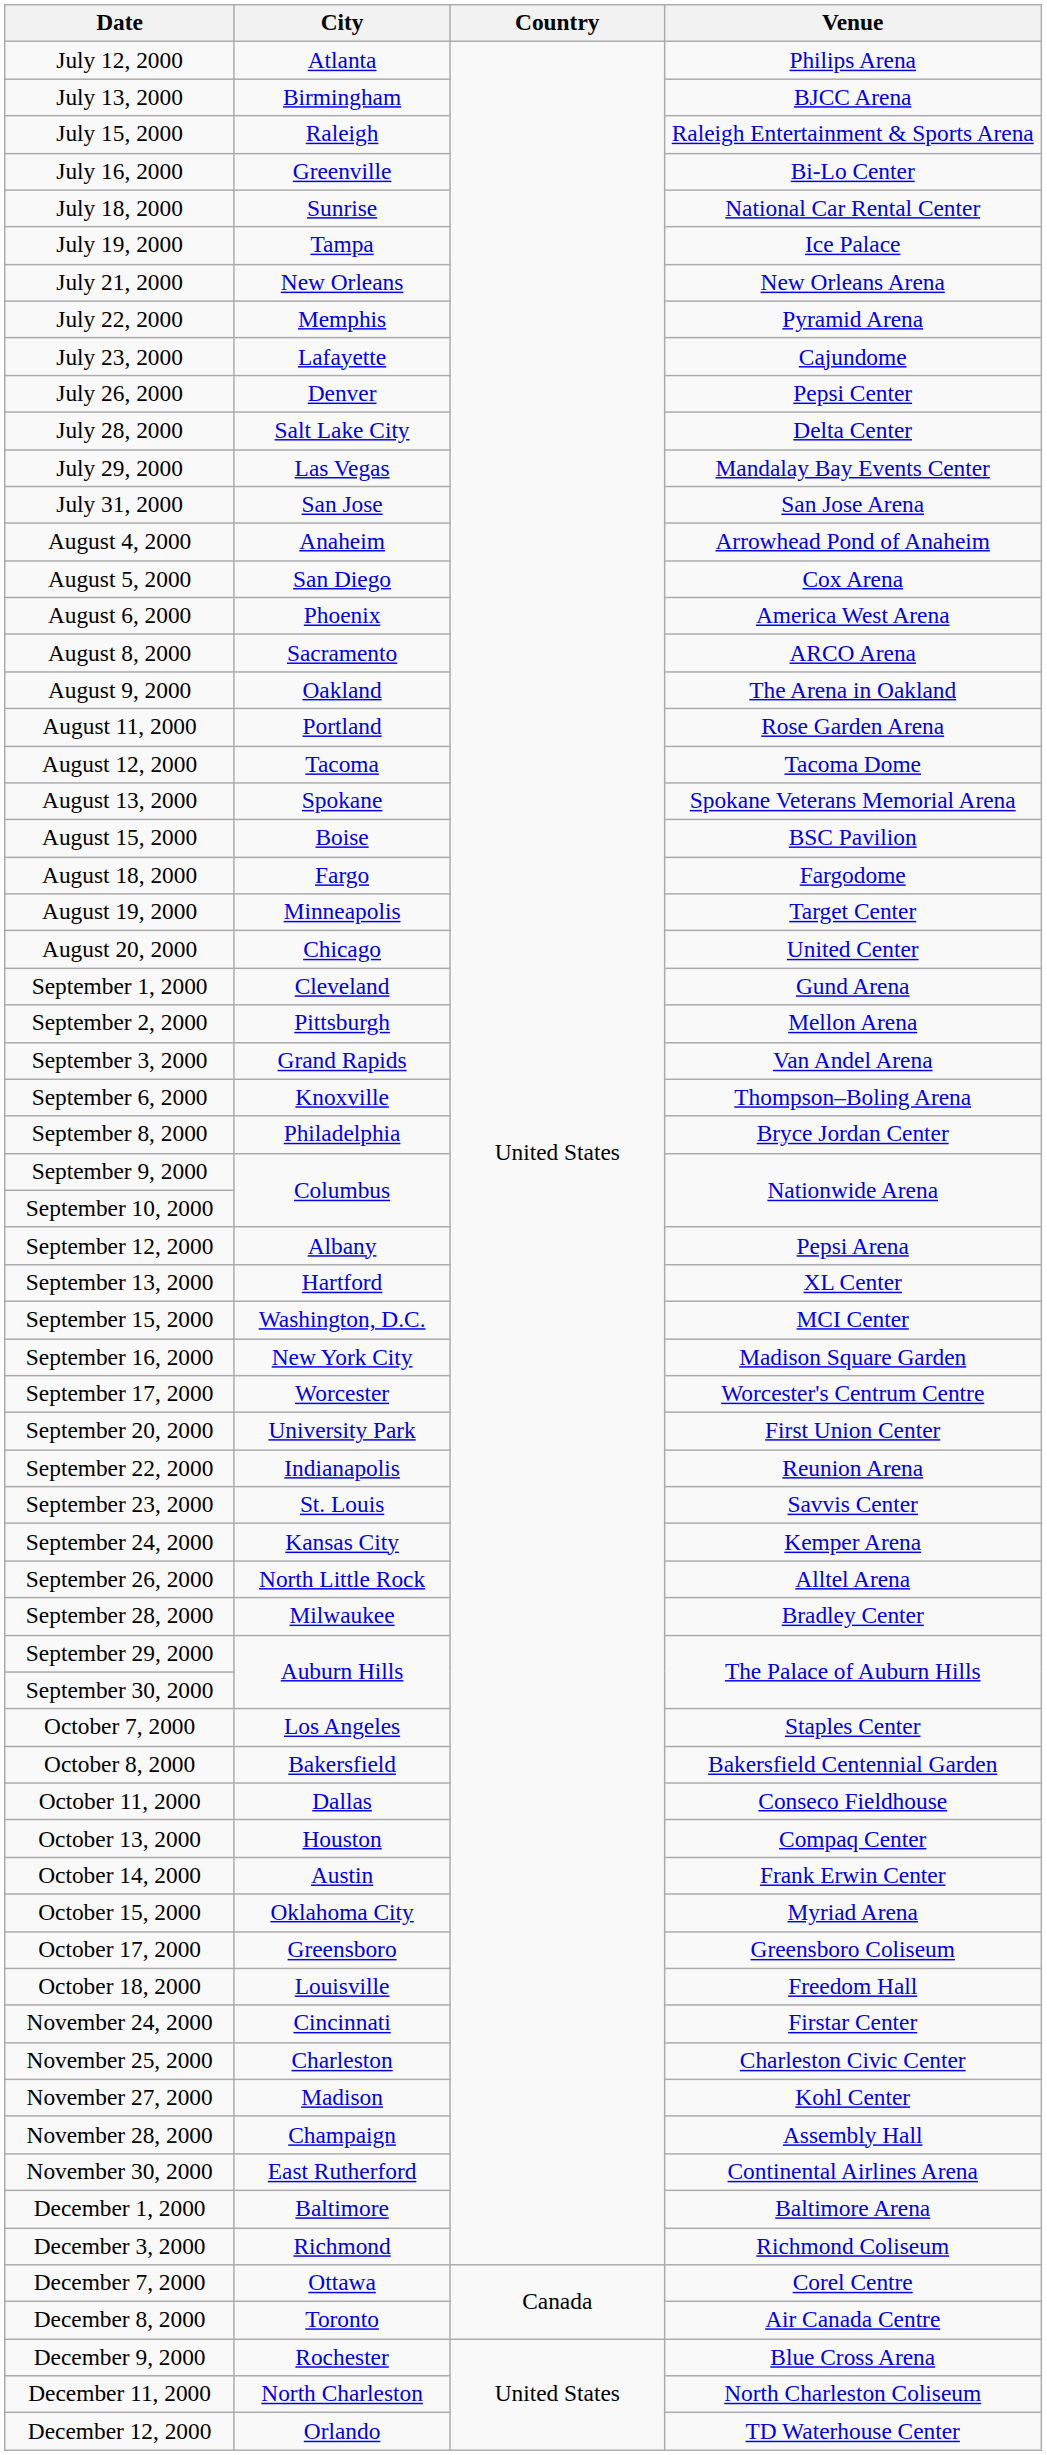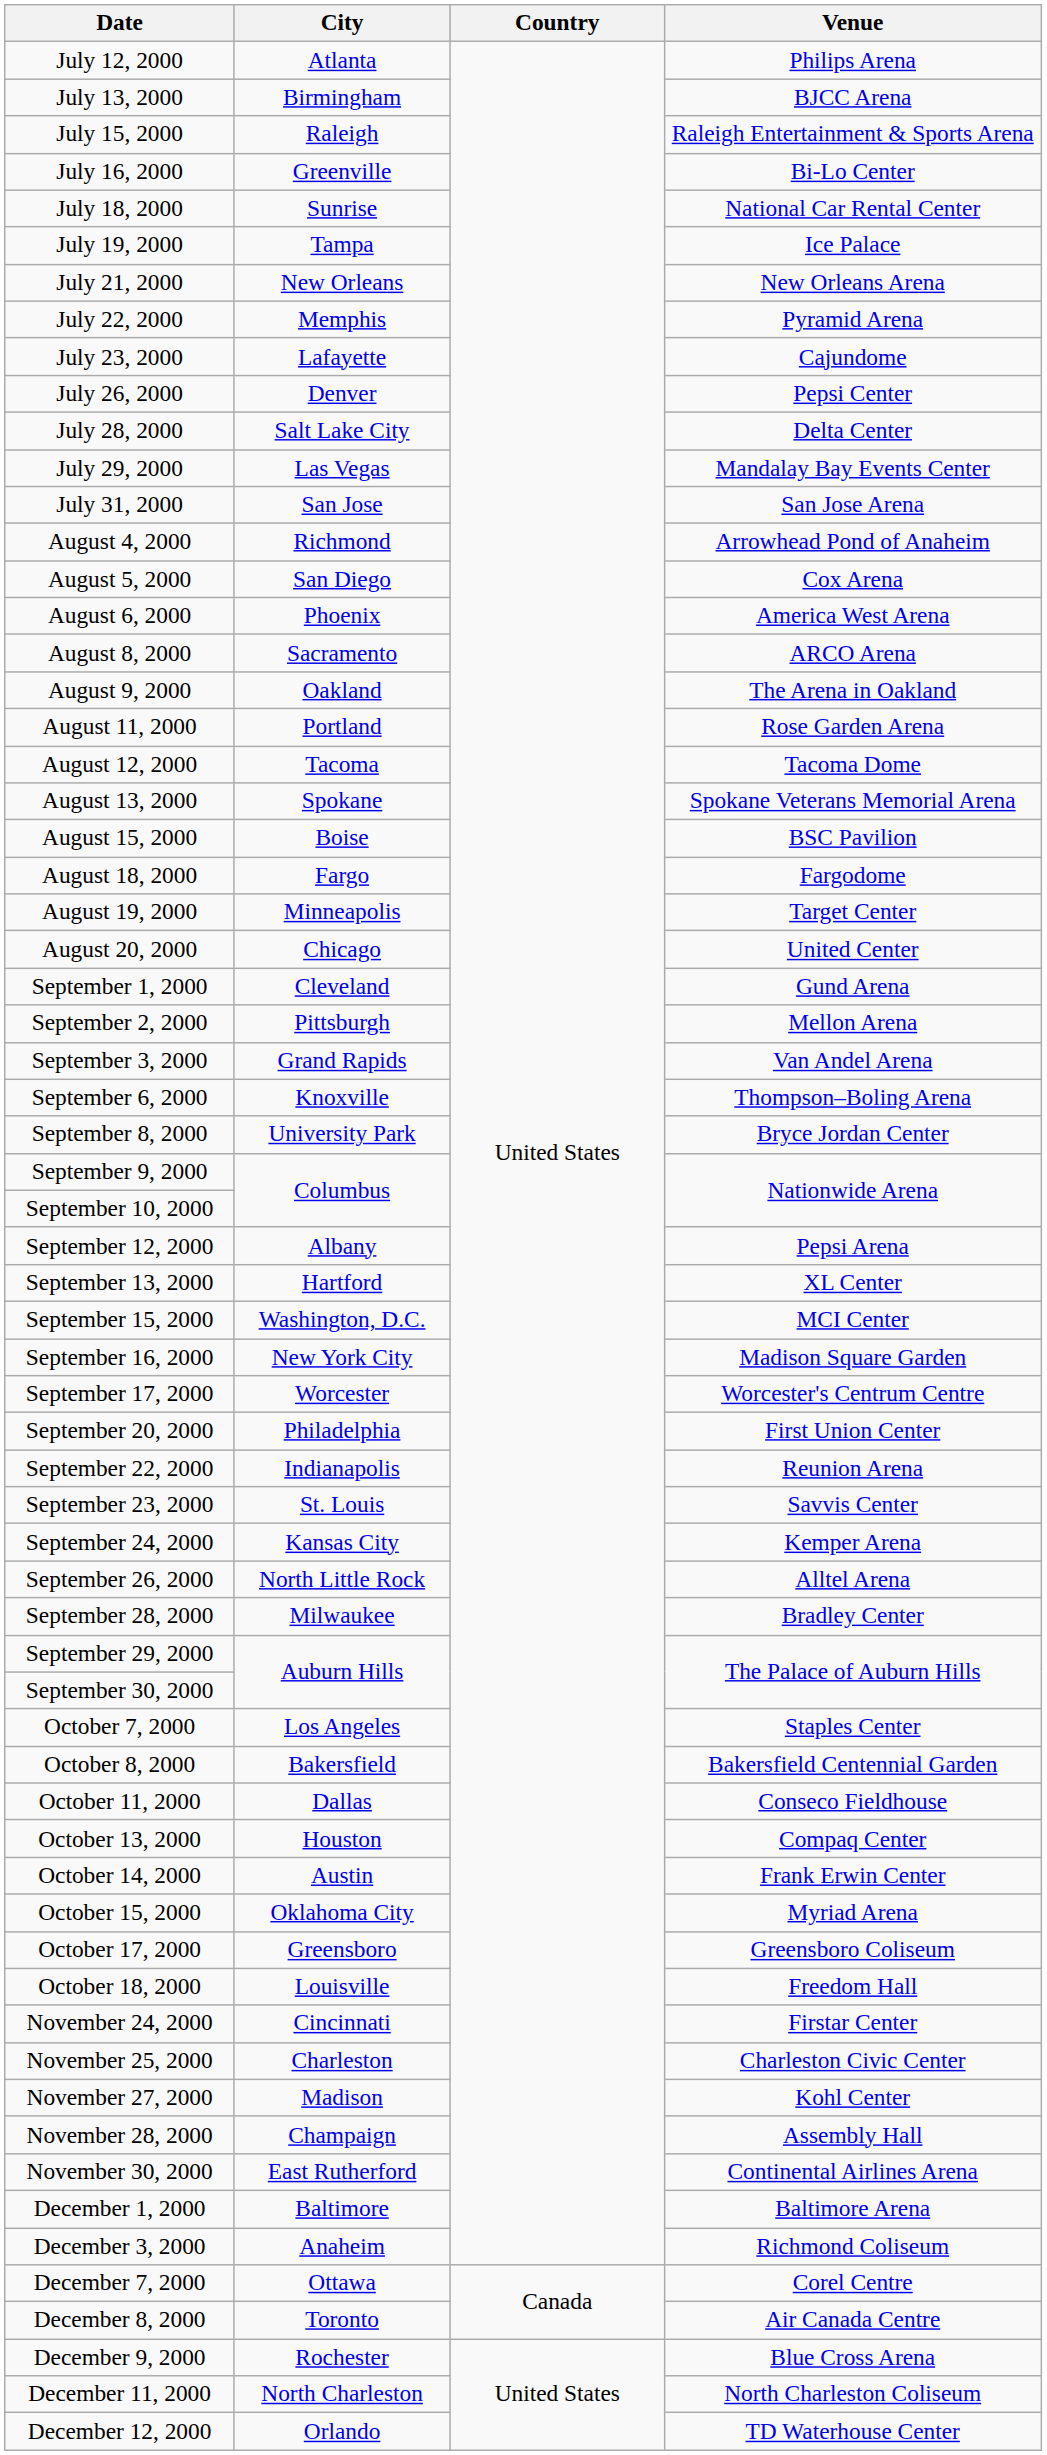 <table class="wikitable" style="text-align:center;">
 <tr>
 <th width="150">Date</th>
 <th width="140">City</th>
 <th width="140">Country</th>
 <th width="250">Venue</th>
 </tr>
 <tr>
 <td>July 12, 2000</td>
 <td><a href='#'>Atlanta</a></td>
 <td rowspan="60">United States</td>
 <td><a href='#'>Philips Arena</a></td>
 </tr>
 <tr>
 <td>July 13, 2000</td>
 <td><a href='#'>Birmingham</a></td>
 <td><a href='#'>BJCC Arena</a></td>
 </tr>
 <tr>
 <td>July 15, 2000</td>
 <td><a href='#'>Raleigh</a></td>
 <td><a href='#'>Raleigh Entertainment & Sports Arena</a></td>
 </tr>
 <tr>
 <td>July 16, 2000</td>
 <td><a href='#'>Greenville</a></td>
 <td><a href='#'>Bi-Lo Center</a></td>
 </tr>
 <tr>
 <td>July 18, 2000</td>
 <td><a href='#'>Sunrise</a></td>
 <td><a href='#'>National Car Rental Center</a></td>
 </tr>
 <tr>
 <td>July 19, 2000</td>
 <td><a href='#'>Tampa</a></td>
 <td><a href='#'>Ice Palace</a></td>
 </tr>
 <tr>
 <td>July 21, 2000</td>
 <td><a href='#'>New Orleans</a></td>
 <td><a href='#'>New Orleans Arena</a></td>
 </tr>
 <tr>
 <td>July 22, 2000</td>
 <td><a href='#'>Memphis</a></td>
 <td><a href='#'>Pyramid Arena</a></td>
 </tr>
 <tr>
 <td>July 23, 2000</td>
 <td><a href='#'>Lafayette</a></td>
 <td><a href='#'>Cajundome</a></td>
 </tr>
 <tr>
 <td>July 26, 2000</td>
 <td><a href='#'>Denver</a></td>
 <td><a href='#'>Pepsi Center</a></td>
 </tr>
 <tr>
 <td>July 28, 2000</td>
 <td><a href='#'>Salt Lake City</a></td>
 <td><a href='#'>Delta Center</a></td>
 </tr>
 <tr>
 <td>July 29, 2000</td>
 <td><a href='#'>Las Vegas</a></td>
 <td><a href='#'>Mandalay Bay Events Center</a></td>
 </tr>
 <tr>
 <td>July 31, 2000</td>
 <td><a href='#'>San Jose</a></td>
 <td><a href='#'>San Jose Arena</a></td>
 </tr>
 <tr>
 <td>August 4, 2000</td>
-<td><a href='#'>Anaheim</a></td>
+<td><a href='#'>Richmond</a></td>
 <td><a href='#'>Arrowhead Pond of Anaheim</a></td>
 </tr>
 <tr>
 <td>August 5, 2000</td>
 <td><a href='#'>San Diego</a></td>
 <td><a href='#'>Cox Arena</a></td>
 </tr>
 <tr>
 <td>August 6, 2000</td>
 <td><a href='#'>Phoenix</a></td>
 <td><a href='#'>America West Arena</a></td>
 </tr>
 <tr>
 <td>August 8, 2000</td>
 <td><a href='#'>Sacramento</a></td>
 <td><a href='#'>ARCO Arena</a></td>
 </tr>
 <tr>
 <td>August 9, 2000</td>
 <td><a href='#'>Oakland</a></td>
 <td><a href='#'>The Arena in Oakland</a></td>
 </tr>
 <tr>
 <td>August 11, 2000</td>
 <td><a href='#'>Portland</a></td>
 <td><a href='#'>Rose Garden Arena</a></td>
 </tr>
 <tr>
 <td>August 12, 2000</td>
 <td><a href='#'>Tacoma</a></td>
 <td><a href='#'>Tacoma Dome</a></td>
 </tr>
 <tr>
 <td>August 13, 2000</td>
 <td><a href='#'>Spokane</a></td>
 <td><a href='#'>Spokane Veterans Memorial Arena</a></td>
 </tr>
 <tr>
 <td>August 15, 2000</td>
 <td><a href='#'>Boise</a></td>
 <td><a href='#'>BSC Pavilion</a></td>
 </tr>
 <tr>
 <td>August 18, 2000</td>
 <td><a href='#'>Fargo</a></td>
 <td><a href='#'>Fargodome</a></td>
 </tr>
 <tr>
 <td>August 19, 2000</td>
 <td><a href='#'>Minneapolis</a></td>
 <td><a href='#'>Target Center</a></td>
 </tr>
 <tr>
 <td>August 20, 2000</td>
 <td><a href='#'>Chicago</a></td>
 <td><a href='#'>United Center</a></td>
 </tr>
 <tr>
 <td>September 1, 2000</td>
 <td><a href='#'>Cleveland</a></td>
 <td><a href='#'>Gund Arena</a></td>
 </tr>
 <tr>
 <td>September 2, 2000</td>
 <td><a href='#'>Pittsburgh</a></td>
 <td><a href='#'>Mellon Arena</a></td>
 </tr>
 <tr>
 <td>September 3, 2000</td>
 <td><a href='#'>Grand Rapids</a></td>
 <td><a href='#'>Van Andel Arena</a></td>
 </tr>
 <tr>
 <td>September 6, 2000</td>
 <td><a href='#'>Knoxville</a></td>
 <td><a href='#'>Thompson–Boling Arena</a></td>
 </tr>
 <tr>
 <td>September 8, 2000</td>
-<td><a href='#'>Philadelphia</a></td>
+<td><a href='#'>University Park</a></td>
 <td><a href='#'>Bryce Jordan Center</a></td>
 </tr>
 <tr>
 <td>September 9, 2000</td>
 <td rowspan="2"><a href='#'>Columbus</a></td>
 <td rowspan="2"><a href='#'>Nationwide Arena</a></td>
 </tr>
 <tr>
 <td>September 10, 2000</td>
 </tr>
 <tr>
 <td>September 12, 2000</td>
 <td><a href='#'>Albany</a></td>
 <td><a href='#'>Pepsi Arena</a></td>
 </tr>
 <tr>
 <td>September 13, 2000</td>
 <td><a href='#'>Hartford</a></td>
 <td><a href='#'>XL Center</a></td>
 </tr>
 <tr>
 <td>September 15, 2000</td>
 <td><a href='#'>Washington, D.C.</a></td>
 <td><a href='#'>MCI Center</a></td>
 </tr>
 <tr>
 <td>September 16, 2000</td>
 <td><a href='#'>New York City</a></td>
 <td><a href='#'>Madison Square Garden</a></td>
 </tr>
 <tr>
 <td>September 17, 2000</td>
 <td><a href='#'>Worcester</a></td>
 <td><a href='#'>Worcester's Centrum Centre</a></td>
 </tr>
 <tr>
 <td>September 20, 2000</td>
-<td><a href='#'>University Park</a></td>
+<td><a href='#'>Philadelphia</a></td>
 <td><a href='#'>First Union Center</a></td>
 </tr>
 <tr>
 <td>September 22, 2000</td>
 <td><a href='#'>Indianapolis</a></td>
 <td><a href='#'>Reunion Arena</a></td>
 </tr>
 <tr>
 <td>September 23, 2000</td>
 <td><a href='#'>St. Louis</a></td>
 <td><a href='#'>Savvis Center</a></td>
 </tr>
 <tr>
 <td>September 24, 2000</td>
 <td><a href='#'>Kansas City</a></td>
 <td><a href='#'>Kemper Arena</a></td>
 </tr>
 <tr>
 <td>September 26, 2000</td>
 <td><a href='#'>North Little Rock</a></td>
 <td><a href='#'>Alltel Arena</a></td>
 </tr>
 <tr>
 <td>September 28, 2000</td>
 <td><a href='#'>Milwaukee</a></td>
 <td><a href='#'>Bradley Center</a></td>
 </tr>
 <tr>
 <td>September 29, 2000</td>
 <td rowspan="2"><a href='#'>Auburn Hills</a></td>
 <td rowspan="2"><a href='#'>The Palace of Auburn Hills</a></td>
 </tr>
 <tr>
 <td>September 30, 2000</td>
 </tr>
 <tr>
 <td>October 7, 2000</td>
 <td><a href='#'>Los Angeles</a></td>
 <td><a href='#'>Staples Center</a></td>
 </tr>
 <tr>
 <td>October 8, 2000</td>
 <td><a href='#'>Bakersfield</a></td>
 <td><a href='#'>Bakersfield Centennial Garden</a></td>
 </tr>
 <tr>
 <td>October 11, 2000</td>
 <td><a href='#'>Dallas</a></td>
 <td><a href='#'>Conseco Fieldhouse</a></td>
 </tr>
 <tr>
 <td>October 13, 2000</td>
 <td><a href='#'>Houston</a></td>
 <td><a href='#'>Compaq Center</a></td>
 </tr>
 <tr>
 <td>October 14, 2000</td>
 <td><a href='#'>Austin</a></td>
 <td><a href='#'>Frank Erwin Center</a></td>
 </tr>
 <tr>
 <td>October 15, 2000</td>
 <td><a href='#'>Oklahoma City</a></td>
 <td><a href='#'>Myriad Arena</a></td>
 </tr>
 <tr>
 <td>October 17, 2000</td>
 <td><a href='#'>Greensboro</a></td>
 <td><a href='#'>Greensboro Coliseum</a></td>
 </tr>
 <tr>
 <td>October 18, 2000</td>
 <td><a href='#'>Louisville</a></td>
 <td><a href='#'>Freedom Hall</a></td>
 </tr>
 <tr>
 <td>November 24, 2000</td>
 <td><a href='#'>Cincinnati</a></td>
 <td><a href='#'>Firstar Center</a></td>
 </tr>
 <tr>
 <td>November 25, 2000</td>
 <td><a href='#'>Charleston</a></td>
 <td><a href='#'>Charleston Civic Center</a></td>
 </tr>
 <tr>
 <td>November 27, 2000</td>
 <td><a href='#'>Madison</a></td>
 <td><a href='#'>Kohl Center</a></td>
 </tr>
 <tr>
 <td>November 28, 2000</td>
 <td><a href='#'>Champaign</a></td>
 <td><a href='#'>Assembly Hall</a></td>
 </tr>
 <tr>
 <td>November 30, 2000</td>
 <td><a href='#'>East Rutherford</a></td>
 <td><a href='#'>Continental Airlines Arena</a></td>
 </tr>
 <tr>
 <td>December 1, 2000</td>
 <td><a href='#'>Baltimore</a></td>
 <td><a href='#'>Baltimore Arena</a></td>
 </tr>
 <tr>
 <td>December 3, 2000</td>
-<td><a href='#'>Richmond</a></td>
+<td><a href='#'>Anaheim</a></td>
 <td><a href='#'>Richmond Coliseum</a></td>
 </tr>
 <tr>
 <td>December 7, 2000</td>
 <td><a href='#'>Ottawa</a></td>
 <td rowspan="2">Canada</td>
 <td><a href='#'>Corel Centre</a></td>
 </tr>
 <tr>
 <td>December 8, 2000</td>
 <td><a href='#'>Toronto</a></td>
 <td><a href='#'>Air Canada Centre</a></td>
 </tr>
 <tr>
 <td>December 9, 2000</td>
 <td><a href='#'>Rochester</a></td>
 <td rowspan="3">United States</td>
 <td><a href='#'>Blue Cross Arena</a></td>
 </tr>
 <tr>
 <td>December 11, 2000</td>
 <td><a href='#'>North Charleston</a></td>
 <td><a href='#'>North Charleston Coliseum</a></td>
 </tr>
 <tr>
 <td>December 12, 2000</td>
 <td><a href='#'>Orlando</a></td>
 <td><a href='#'>TD Waterhouse Center</a></td>
 </tr>
 </table>
